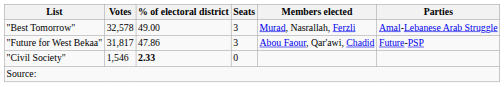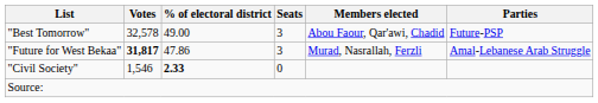 <table class="wikitable sortable" style=text-align:left>
 <tr>
 <th>List</th>
 <th>Votes</th>
 <th>% of electoral district</th>
 <th>Seats</th>
 <th>Members elected</th>
 <th>Parties</th>
 </tr>
 <tr>
 <td>"Best Tomorrow"</td>
 <td>32,578</td>
 <td>49.00</td>
 <td>3</td>
-<td><a href='#'>Murad</a>, Nasrallah, <a href='#'>Ferzli</a></td>
-<td><a href='#'>Amal</a>-<a href='#'>Lebanese Arab Struggle</a></td>
+<td><a href='#'>Abou Faour</a>, Qar'awi, <a href='#'>Chadid</a></td>
+<td><a href='#'>Future</a>-<a href='#'>PSP</a></td>
 </tr>
 <tr>
 <td>"Future for West Bekaa"</td>
-<td>31,817</td>
+<td><strong>31,817</strong></td>
 <td>47.86</td>
 <td>3</td>
-<td><a href='#'>Abou Faour</a>, Qar'awi, <a href='#'>Chadid</a></td>
-<td><a href='#'>Future</a>-<a href='#'>PSP</a></td>
+<td><a href='#'>Murad</a>, Nasrallah, <a href='#'>Ferzli</a></td>
+<td><a href='#'>Amal</a>-<a href='#'>Lebanese Arab Struggle</a></td>
 </tr>
 <tr>
 <td>"Civil Society"</td>
 <td>1,546</td>
 <td><strong>2.33</strong></td>
 <td>0</td>
 <td></td>
 <td></td>
 </tr>
 <tr>
 <td colspan=6 align=left>Source:</td>
 </tr>
 </table>
